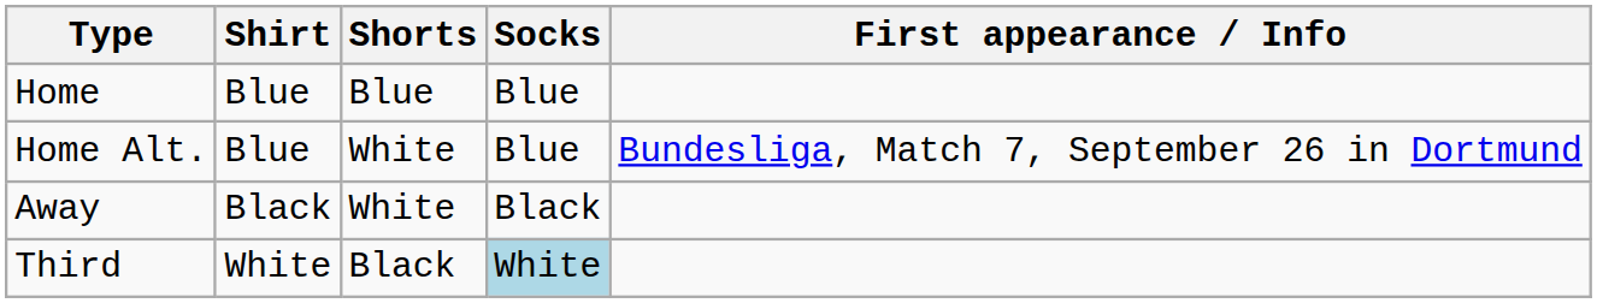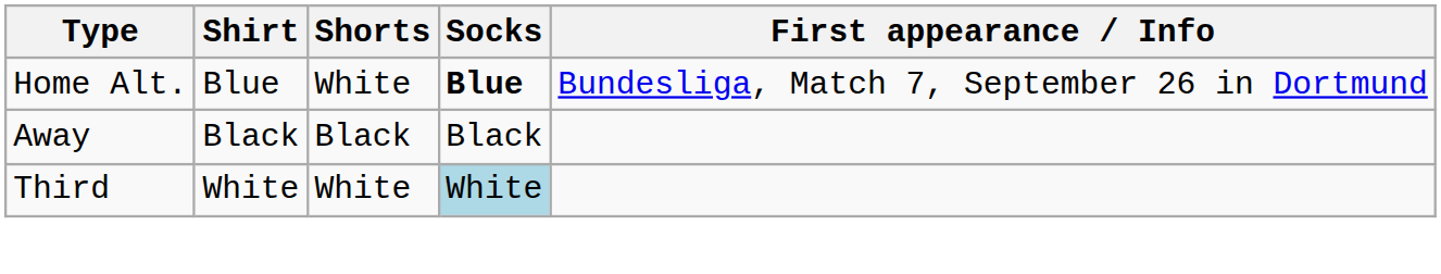 <table class="wikitable">
 <tr>
 <th>Type</th>
 <th>Shirt</th>
 <th>Shorts</th>
 <th>Socks</th>
 <th>First appearance / Info</th>
 </tr>
 <tr>
-<td>Home</td>
-<td>Blue</td>
-<td>Blue</td>
-<td>Blue</td>
-<td></td>
-</tr>
-<tr>
 <td>Home Alt.</td>
 <td>Blue</td>
 <td>White</td>
-<td>Blue</td>
+<td><strong>Blue</strong></td>
 <td><a href='#'>Bundesliga</a>, Match 7, September 26 in <a href='#'>Dortmund</a></td>
 </tr>
 <tr>
 <td>Away</td>
 <td>Black</td>
-<td>White</td>
+<td>Black</td>
 <td>Black</td>
 <td></td>
 </tr>
 <tr>
 <td>Third</td>
 <td>White</td>
-<td>Black</td>
+<td>White</td>
 <td style="background: lightblue;">White</td>
 <td></td>
 </tr>
 </table>
